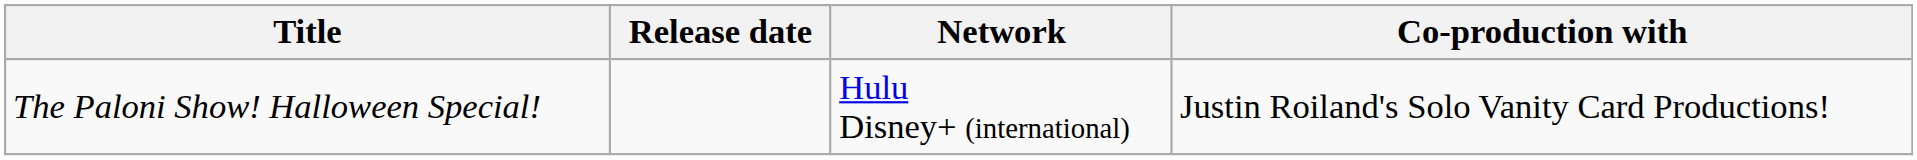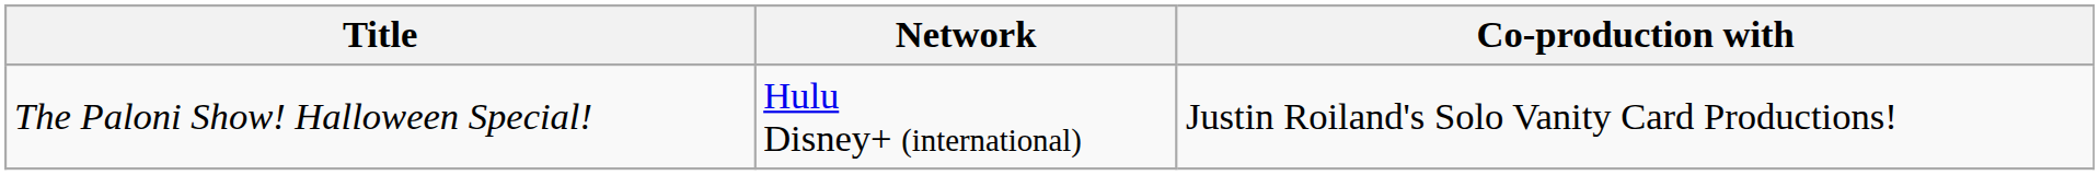 <table class="wikitable plainrowheaders sortable" style="width:100%;">
 <tr>
 <th scope="col">Title</th>
-<th scope="col">Release date</th>
 <th scope="col">Network</th>
 <th scope="col" class="unsortable">Co-production with</th>
 </tr>
 <tr>
 <td scope="row"><em>The Paloni Show! Halloween Special!</em></td>
-<td></td>
 <td><a href='#'>Hulu</a><br>Disney+ <small>(international)</small></td>
 <td>Justin Roiland's Solo Vanity Card Productions!</td>
 </tr>
 </table>
